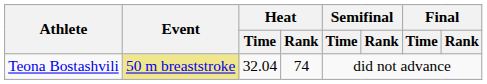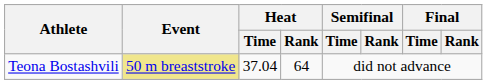 <table class=wikitable style="font-size:90%">
 <tr>
 <th rowspan="2">Athlete</th>
 <th rowspan="2">Event</th>
 <th colspan="2">Heat</th>
 <th colspan="2">Semifinal</th>
 <th colspan="2">Final</th>
 </tr>
 <tr style="font-size:95%">
 <th>Time</th>
 <th>Rank</th>
 <th>Time</th>
 <th>Rank</th>
 <th>Time</th>
 <th>Rank</th>
 </tr>
 <tr align=center>
 <td align=left><a href='#'>Teona Bostashvili</a></td>
 <td align=left style="background: khaki;"><a href='#'>50 m breaststroke</a></td>
-<td>32.04</td>
-<td>74</td>
+<td>37.04</td>
+<td>64</td>
 <td colspan=4>did not advance</td>
 </tr>
 </table>
